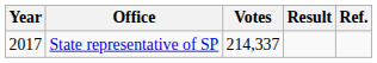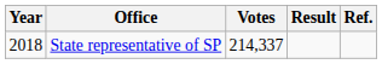 <table class = "wikitable">
 <tr>
 <th>Year</th>
 <th>Office</th>
 <th>Votes</th>
 <th>Result</th>
 <th>Ref.</th>
 </tr>
 <tr>
-<td>2017</td>
+<td>2018</td>
 <td><a href='#'>State representative of SP</a></td>
 <td>214,337</td>
 <td></td>
 <td></td>
 </tr>
 </table>
